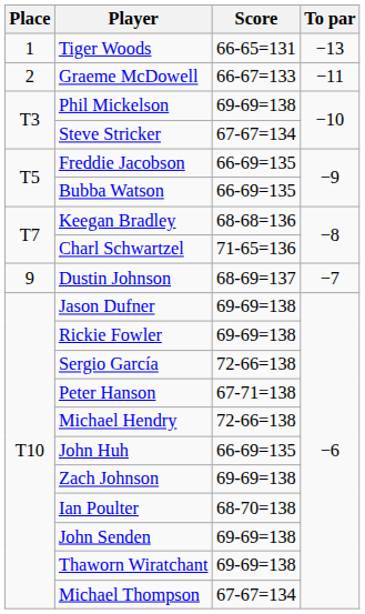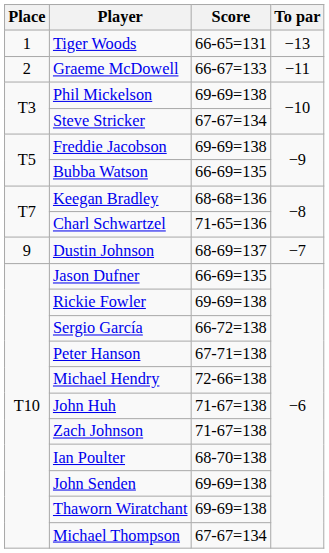 <table class="wikitable">
 <tr>
 <th>Place</th>
 <th>Player</th>
 <th>Score</th>
 <th>To par</th>
 </tr>
 <tr>
 <td align=center>1</td>
 <td> <a href='#'>Tiger Woods</a></td>
 <td align=center>66-65=131</td>
 <td align=center>−13</td>
 </tr>
 <tr>
 <td align=center>2</td>
 <td> <a href='#'>Graeme McDowell</a></td>
 <td align=center>66-67=133</td>
 <td align=center>−11</td>
 </tr>
 <tr>
 <td rowspan=2 align=center>T3</td>
 <td> <a href='#'>Phil Mickelson</a></td>
 <td align=center>69-69=138</td>
 <td rowspan=2 align=center>−10</td>
 </tr>
 <tr>
 <td> <a href='#'>Steve Stricker</a></td>
 <td align=center>67-67=134</td>
 </tr>
 <tr>
 <td rowspan=2 align=center>T5</td>
 <td> <a href='#'>Freddie Jacobson</a></td>
-<td align=center>66-69=135</td>
+<td align=center>69-69=138</td>
 <td rowspan=2 align=center>−9</td>
 </tr>
 <tr>
 <td> <a href='#'>Bubba Watson</a></td>
 <td align=center>66-69=135</td>
 </tr>
 <tr>
 <td rowspan=2 align=center>T7</td>
 <td> <a href='#'>Keegan Bradley</a></td>
 <td align=center>68-68=136</td>
 <td rowspan=2 align=center>−8</td>
 </tr>
 <tr>
 <td> <a href='#'>Charl Schwartzel</a></td>
 <td align=center>71-65=136</td>
 </tr>
 <tr>
 <td align=center>9</td>
 <td> <a href='#'>Dustin Johnson</a></td>
 <td align=center>68-69=137</td>
 <td align=center>−7</td>
 </tr>
 <tr>
 <td rowspan=11 align=center>T10</td>
 <td> <a href='#'>Jason Dufner</a></td>
-<td align=center>69-69=138</td>
+<td align=center>66-69=135</td>
 <td rowspan=11 align=center>−6</td>
 </tr>
 <tr>
 <td> <a href='#'>Rickie Fowler</a></td>
 <td align=center>69-69=138</td>
 </tr>
 <tr>
 <td> <a href='#'>Sergio García</a></td>
-<td align=center>72-66=138</td>
+<td align=center>66-72=138</td>
 </tr>
 <tr>
 <td> <a href='#'>Peter Hanson</a></td>
 <td align=center>67-71=138</td>
 </tr>
 <tr>
 <td> <a href='#'>Michael Hendry</a></td>
 <td align=center>72-66=138</td>
 </tr>
 <tr>
 <td> <a href='#'>John Huh</a></td>
-<td align=center>66-69=135</td>
+<td align=center>71-67=138</td>
 </tr>
 <tr>
 <td> <a href='#'>Zach Johnson</a></td>
-<td align=center>69-69=138</td>
+<td align=center>71-67=138</td>
 </tr>
 <tr>
 <td> <a href='#'>Ian Poulter</a></td>
 <td align=center>68-70=138</td>
 </tr>
 <tr>
 <td> <a href='#'>John Senden</a></td>
 <td align=center>69-69=138</td>
 </tr>
 <tr>
 <td> <a href='#'>Thaworn Wiratchant</a></td>
 <td align=center>69-69=138</td>
 </tr>
 <tr>
 <td> <a href='#'>Michael Thompson</a></td>
 <td align=center>67-67=134</td>
 </tr>
 </table>
